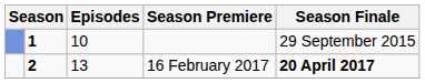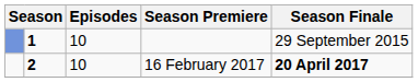 <table class="wikitable">
 <tr>
 <th colspan="2">Season</th>
 <th>Episodes</th>
 <th>Season Premiere</th>
 <th>Season Finale</th>
 </tr>
 <tr>
 <td style="background:#7093DB; height:8px;"></td>
 <td style="text-align:left;"><strong>1</strong></td>
 <td style="text-align:left;">10</td>
 <td style="text-align:left;"></td>
 <td style="text-align:left;">29 September 2015</td>
 </tr>
 <tr>
 <td></td>
 <td><strong>2</strong></td>
-<td>13</td>
+<td>10</td>
 <td>16 February 2017</td>
 <td><strong>20 April 2017</strong></td>
 </tr>
 <tr>
 </tr>
 </table>
